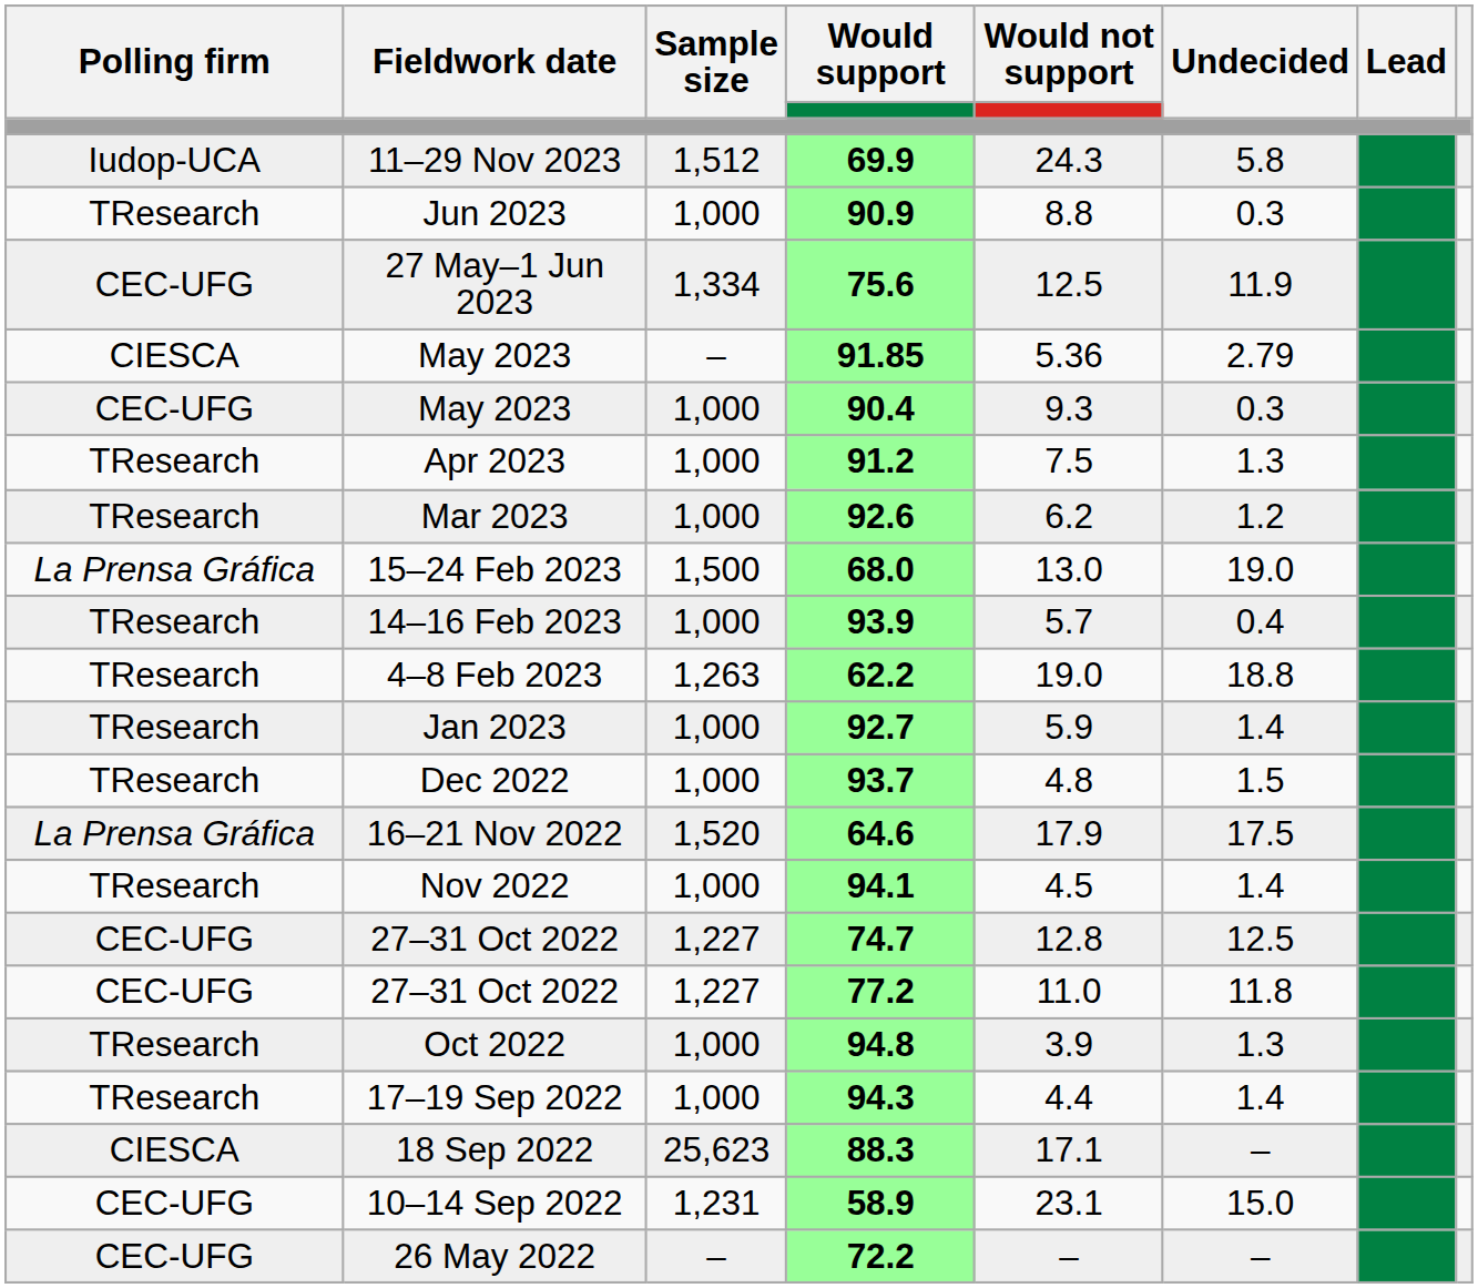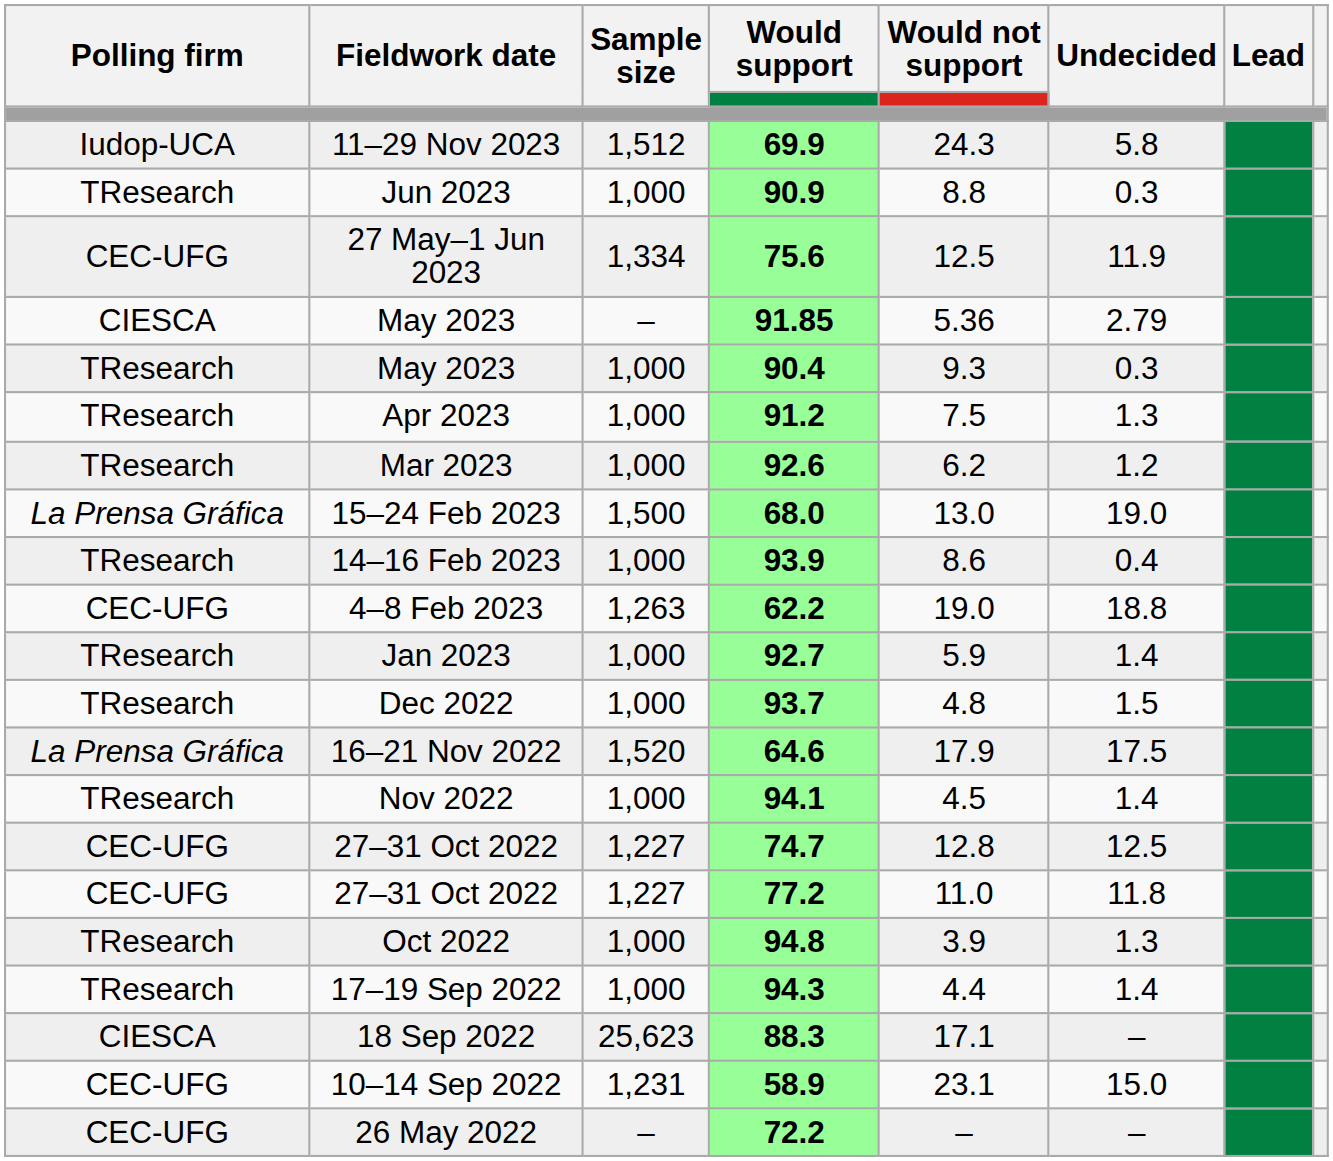 <table class="wikitable" style="text-align:center; font-size:95%; line-height:16px;">
 <tr style="height:42px;">
 <th rowspan="2" style="width:140px;">Polling firm</th>
 <th rowspan="2" style="width:125px;">Fieldwork date</th>
 <th rowspan="2" style="width:50px;">Sample<br>size</th>
 <th style="width:75px;">Would support</th>
 <th style="width:75px;">Would not support</th>
 <th style="width:75px;" rowspan="2">Undecided</th>
 <th rowspan="2" style="width:35px;">Lead</th>
 <th rowspan="2"></th>
 </tr>
 <tr>
 <th class="unsortable" style="color:inherit;background:#008142"></th>
 <th class="unsortable" style="color:inherit;background:#DC241F"></th>
 </tr>
 <tr>
 <td colspan="8" style="background:#A0A0A0"></td>
 </tr>
 <tr style="background:#EFEFEF;">
 <td>Iudop-UCA</td>
 <td>11–29 Nov 2023</td>
 <td>1,512</td>
 <td style="background:#98ff98"><strong>69.9</strong></td>
 <td>24.3</td>
 <td>5.8</td>
 <td style="background:#008142"></td>
 <td></td>
 </tr>
 <tr>
 <td>TResearch</td>
 <td>Jun 2023</td>
 <td>1,000</td>
 <td style="background:#98ff98"><strong>90.9</strong></td>
 <td>8.8</td>
 <td>0.3</td>
 <td style="background:#008142"></td>
 <td></td>
 </tr>
 <tr style="background:#EFEFEF;">
 <td>CEC-UFG</td>
 <td>27 May–1 Jun 2023</td>
 <td>1,334</td>
 <td style="background:#98ff98"><strong>75.6</strong></td>
 <td>12.5</td>
 <td>11.9</td>
 <td style="background:#008142"></td>
 <td></td>
 </tr>
 <tr>
 <td>CIESCA</td>
 <td>May 2023</td>
 <td>–</td>
 <td style="background:#98ff98"><strong>91.85</strong></td>
 <td>5.36</td>
 <td>2.79</td>
 <td style="background:#008142"></td>
 <td></td>
 </tr>
 <tr style="background:#EFEFEF;">
-<td>CEC-UFG</td>
+<td>TResearch</td>
 <td>May 2023</td>
 <td>1,000</td>
 <td style="background:#98ff98"><strong>90.4</strong></td>
 <td>9.3</td>
 <td>0.3</td>
 <td style="background:#008142"></td>
 <td></td>
 </tr>
 <tr>
 <td>TResearch</td>
 <td>Apr 2023</td>
 <td>1,000</td>
 <td style="background:#98ff98"><strong>91.2</strong></td>
 <td>7.5</td>
 <td>1.3</td>
 <td style="background:#008142"></td>
 <td></td>
 </tr>
 <tr style="background:#EFEFEF;">
 <td>TResearch</td>
 <td>Mar 2023</td>
 <td>1,000</td>
 <td style="background:#98ff98"><strong>92.6</strong></td>
 <td>6.2</td>
 <td>1.2</td>
 <td style="background:#008142"></td>
 <td></td>
 </tr>
 <tr>
 <td><em>La Prensa Gráfica</em></td>
 <td>15–24 Feb 2023</td>
 <td>1,500</td>
 <td style="background:#98ff98"><strong>68.0</strong></td>
 <td>13.0</td>
 <td>19.0</td>
 <td style="background:#008142"></td>
 <td></td>
 </tr>
 <tr style="background:#EFEFEF;">
 <td>TResearch</td>
 <td>14–16 Feb 2023</td>
 <td>1,000</td>
 <td style="background:#98ff98"><strong>93.9</strong></td>
-<td>5.7</td>
+<td>8.6</td>
 <td>0.4</td>
 <td style="background:#008142"></td>
 <td></td>
 </tr>
 <tr>
-<td>TResearch</td>
+<td>CEC-UFG</td>
 <td>4–8 Feb 2023</td>
 <td>1,263</td>
 <td style="background:#98ff98"><strong>62.2</strong></td>
 <td>19.0</td>
 <td>18.8</td>
 <td style="background:#008142"></td>
 <td></td>
 </tr>
 <tr style="background:#EFEFEF;">
 <td>TResearch</td>
 <td>Jan 2023</td>
 <td>1,000</td>
 <td style="background:#98ff98"><strong>92.7</strong></td>
 <td>5.9</td>
 <td>1.4</td>
 <td style="background:#008142"></td>
 <td></td>
 </tr>
 <tr>
 <td>TResearch</td>
 <td>Dec 2022</td>
 <td>1,000</td>
 <td style="background:#98ff98"><strong>93.7</strong></td>
 <td>4.8</td>
 <td>1.5</td>
 <td style="background:#008142"></td>
 <td></td>
 </tr>
 <tr style="background:#EFEFEF;">
 <td><em>La Prensa Gráfica</em></td>
 <td>16–21 Nov 2022</td>
 <td>1,520</td>
 <td style="background:#98ff98"><strong>64.6</strong></td>
 <td>17.9</td>
 <td>17.5</td>
 <td style="background:#008142"></td>
 <td></td>
 </tr>
 <tr>
 <td>TResearch</td>
 <td>Nov 2022</td>
 <td>1,000</td>
 <td style="background:#98ff98"><strong>94.1</strong></td>
 <td>4.5</td>
 <td>1.4</td>
 <td style="background:#008142"></td>
 <td></td>
 </tr>
 <tr style="background:#EFEFEF;">
 <td>CEC-UFG</td>
 <td>27–31 Oct 2022</td>
 <td>1,227</td>
 <td style="background:#98ff98"><strong>74.7</strong></td>
 <td>12.8</td>
 <td>12.5</td>
 <td style="background:#008142"></td>
 <td></td>
 </tr>
 <tr>
 <td>CEC-UFG</td>
 <td>27–31 Oct 2022</td>
 <td>1,227</td>
 <td style="background:#98ff98"><strong>77.2</strong></td>
 <td>11.0</td>
 <td>11.8</td>
 <td style="background:#008142"></td>
 <td></td>
 </tr>
 <tr style="background:#EFEFEF;">
 <td>TResearch</td>
 <td>Oct 2022</td>
 <td>1,000</td>
 <td style="background:#98ff98"><strong>94.8</strong></td>
 <td>3.9</td>
 <td>1.3</td>
 <td style="background:#008142"></td>
 <td></td>
 </tr>
 <tr>
 <td>TResearch</td>
 <td>17–19 Sep 2022</td>
 <td>1,000</td>
 <td style="background:#98ff98"><strong>94.3</strong></td>
 <td>4.4</td>
 <td>1.4</td>
 <td style="background:#008142"></td>
 <td></td>
 </tr>
 <tr style="background:#EFEFEF;">
 <td>CIESCA</td>
 <td>18 Sep 2022</td>
 <td>25,623</td>
 <td style="background:#98ff98"><strong>88.3</strong></td>
 <td>17.1</td>
 <td>–</td>
 <td style="background:#008142"></td>
 <td></td>
 </tr>
 <tr>
 <td>CEC-UFG</td>
 <td>10–14 Sep 2022</td>
 <td>1,231</td>
 <td style="background:#98ff98"><strong>58.9</strong></td>
 <td>23.1</td>
 <td>15.0</td>
 <td style="background:#008142"></td>
 <td></td>
 </tr>
 <tr style="background:#EFEFEF;">
 <td>CEC-UFG</td>
 <td>26 May 2022</td>
 <td>–</td>
 <td style="background:#98ff98"><strong>72.2</strong></td>
 <td>–</td>
 <td>–</td>
 <td style="background:#008142"></td>
 <td></td>
 </tr>
 </table>
